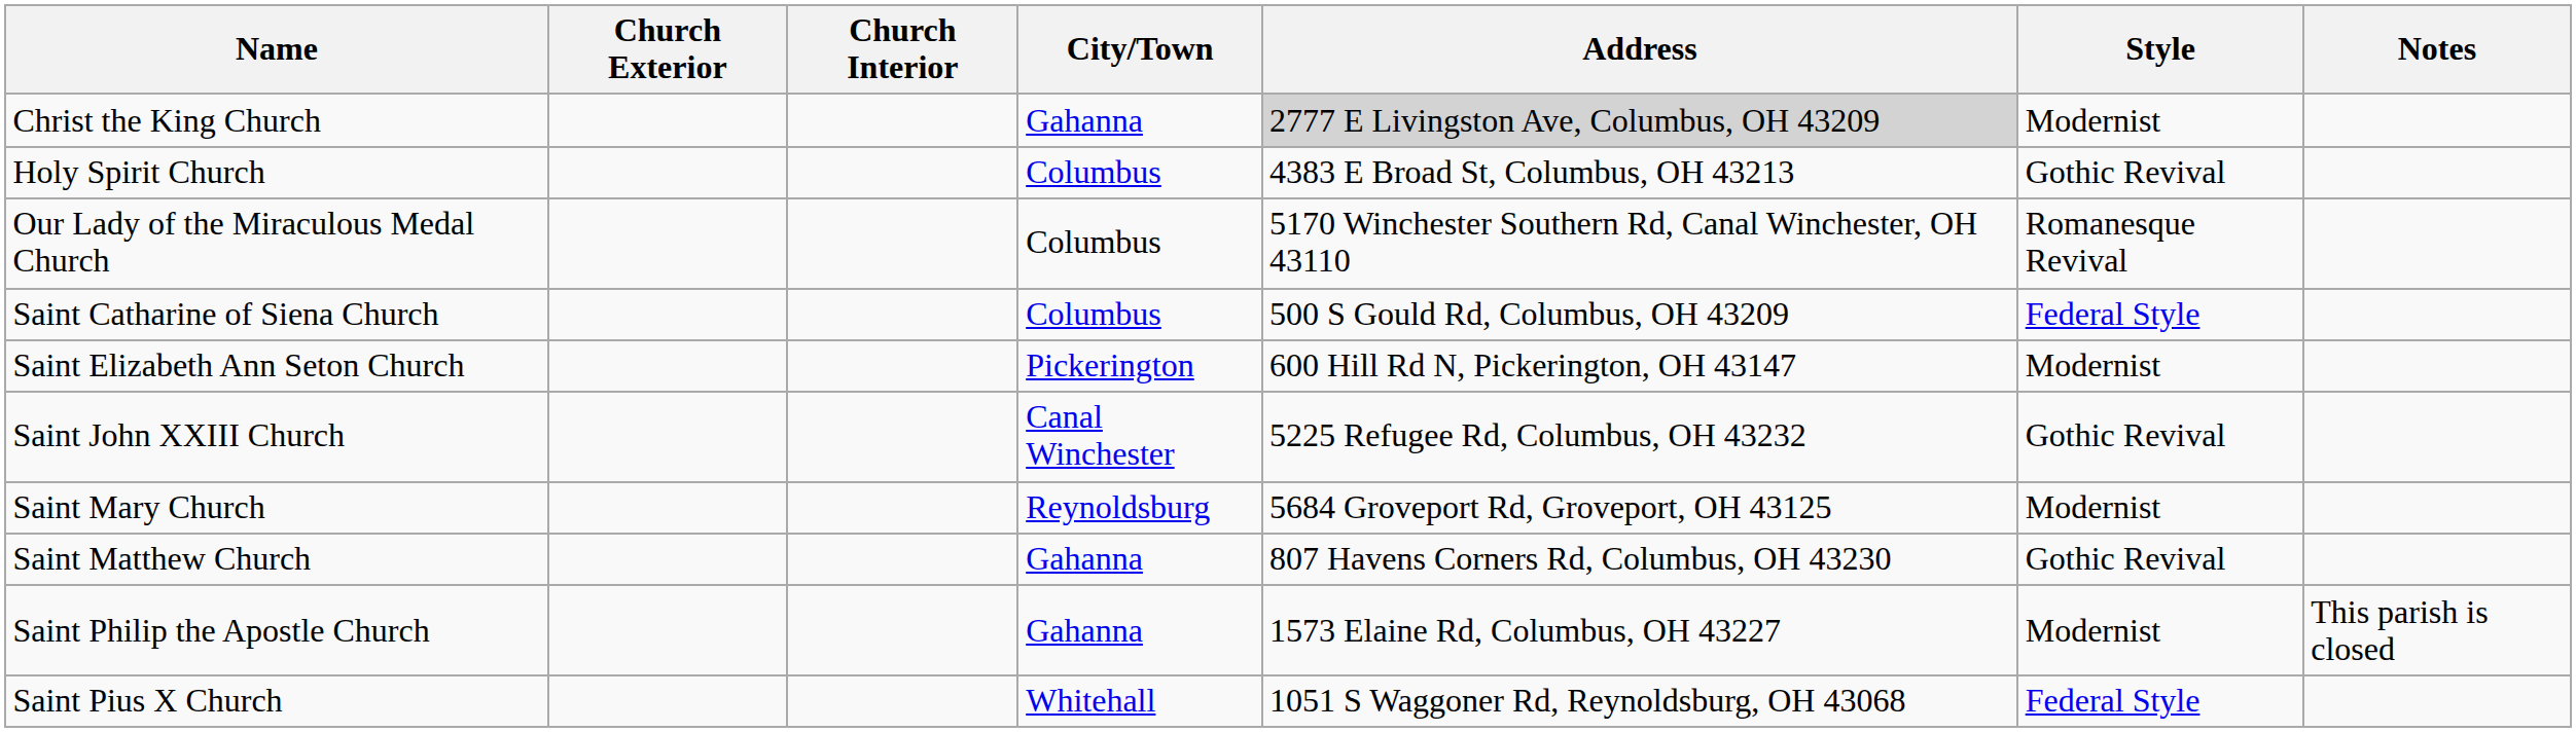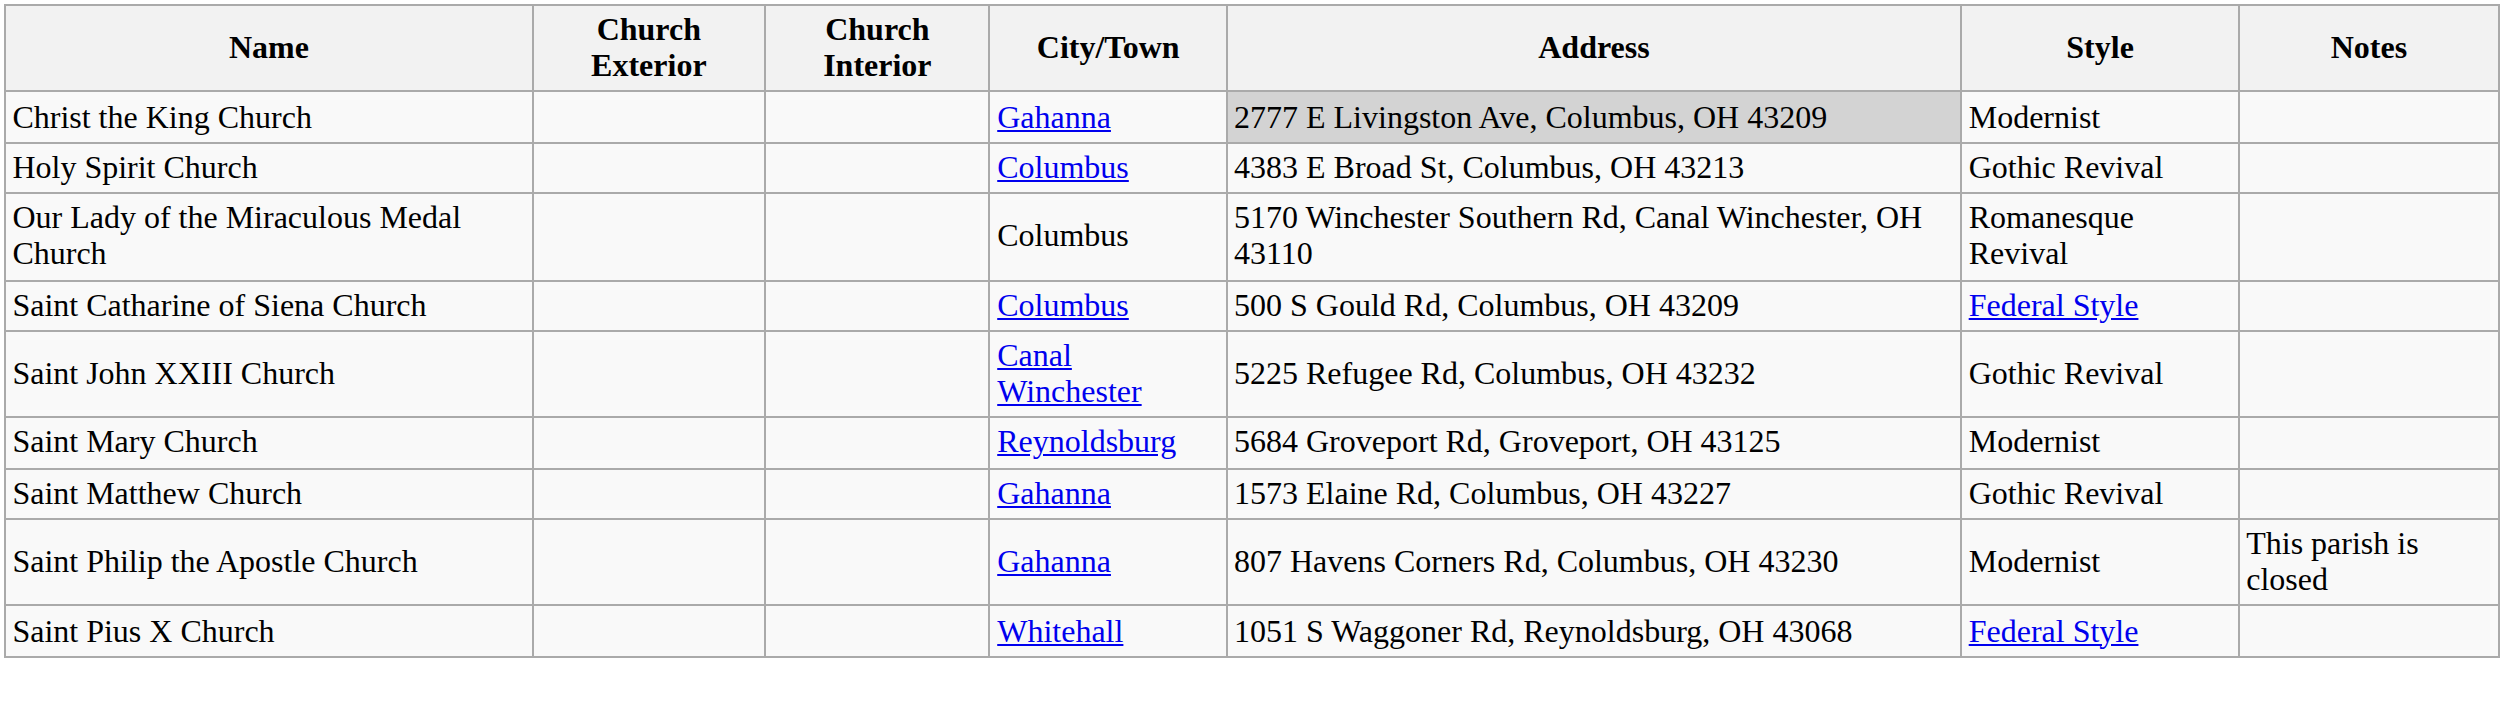 <table class="wikitable sortable">
 <tr>
 <th style="background:light gray; color:black">Name</th>
 <th class="unsortable" style="background:light gray; color:black">Church Exterior</th>
 <th class="unsortable" style="background:light gray; color:black">Church Interior</th>
 <th style="background:light gray; color:black">City/Town</th>
 <th class="unsortable" style="background:light gray; color:black">Address</th>
 <th style="background:light gray; color:black">Style</th>
 <th class="unsortable" style="background:light gray; color:black">Notes</th>
 </tr>
 <tr>
 <td>Christ the King Church</td>
 <td></td>
 <td></td>
 <td><a href='#'>Gahanna</a></td>
 <td style="background: lightgrey;">2777 E Livingston Ave, Columbus, OH 43209</td>
 <td>Modernist</td>
 <td></td>
 </tr>
 <tr>
 <td>Holy Spirit Church</td>
 <td></td>
 <td></td>
 <td><a href='#'>Columbus</a></td>
 <td>4383 E Broad St, Columbus, OH 43213</td>
 <td>Gothic Revival</td>
 <td></td>
 </tr>
 <tr>
 <td>Our Lady of the Miraculous Medal Church</td>
 <td></td>
 <td></td>
 <td>Columbus</td>
 <td>5170 Winchester Southern Rd, Canal Winchester, OH 43110</td>
 <td>Romanesque Revival</td>
 <td></td>
 </tr>
 <tr>
 <td>Saint Catharine of Siena Church</td>
 <td></td>
 <td></td>
 <td><a href='#'>Columbus</a></td>
 <td>500 S Gould Rd, Columbus, OH 43209</td>
 <td><a href='#'>Federal Style</a></td>
 <td></td>
 </tr>
 <tr>
-<td>Saint Elizabeth Ann Seton Church</td>
-<td></td>
-<td></td>
-<td><a href='#'>Pickerington</a></td>
-<td>600 Hill Rd N, Pickerington, OH 43147</td>
-<td>Modernist</td>
-<td></td>
-</tr>
-<tr>
 <td>Saint John XXIII Church</td>
 <td></td>
 <td></td>
 <td><a href='#'>Canal Winchester</a></td>
 <td>5225 Refugee Rd, Columbus, OH 43232</td>
 <td>Gothic Revival</td>
 <td></td>
 </tr>
 <tr>
 <td>Saint Mary Church</td>
 <td></td>
 <td></td>
 <td><a href='#'>Reynoldsburg</a></td>
 <td>5684 Groveport Rd, Groveport, OH 43125</td>
 <td>Modernist</td>
 <td></td>
 </tr>
 <tr>
 <td>Saint Matthew Church</td>
 <td></td>
 <td></td>
 <td><a href='#'>Gahanna</a></td>
-<td>807 Havens Corners Rd, Columbus, OH 43230</td>
+<td>1573 Elaine Rd, Columbus, OH 43227</td>
 <td>Gothic Revival</td>
 <td></td>
 </tr>
 <tr>
 <td>Saint Philip the Apostle Church</td>
 <td></td>
 <td></td>
 <td><a href='#'>Gahanna</a></td>
-<td>1573 Elaine Rd, Columbus, OH 43227</td>
+<td>807 Havens Corners Rd, Columbus, OH 43230</td>
 <td>Modernist</td>
 <td>This parish is closed</td>
 </tr>
 <tr>
 <td>Saint Pius X Church</td>
 <td></td>
 <td></td>
 <td><a href='#'>Whitehall</a></td>
 <td>1051 S Waggoner Rd, Reynoldsburg, OH 43068</td>
 <td><a href='#'>Federal Style</a></td>
 <td></td>
 </tr>
 <tr>
 </tr>
 </table>
